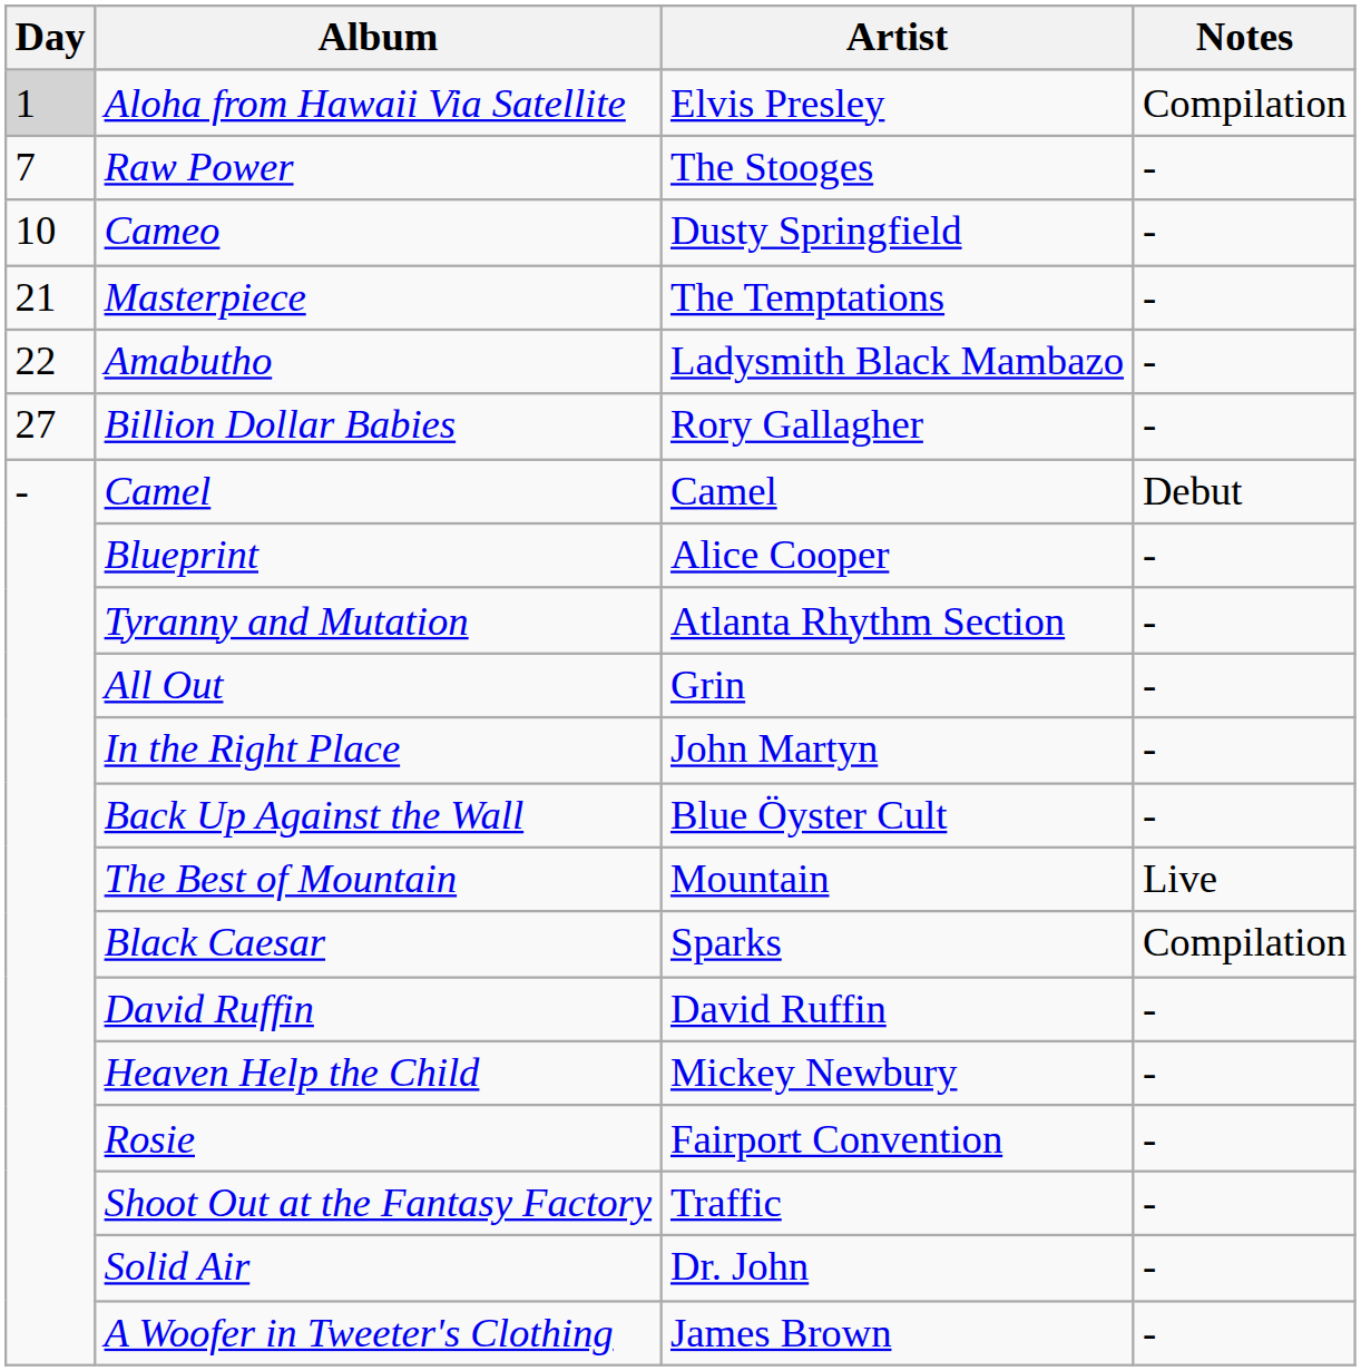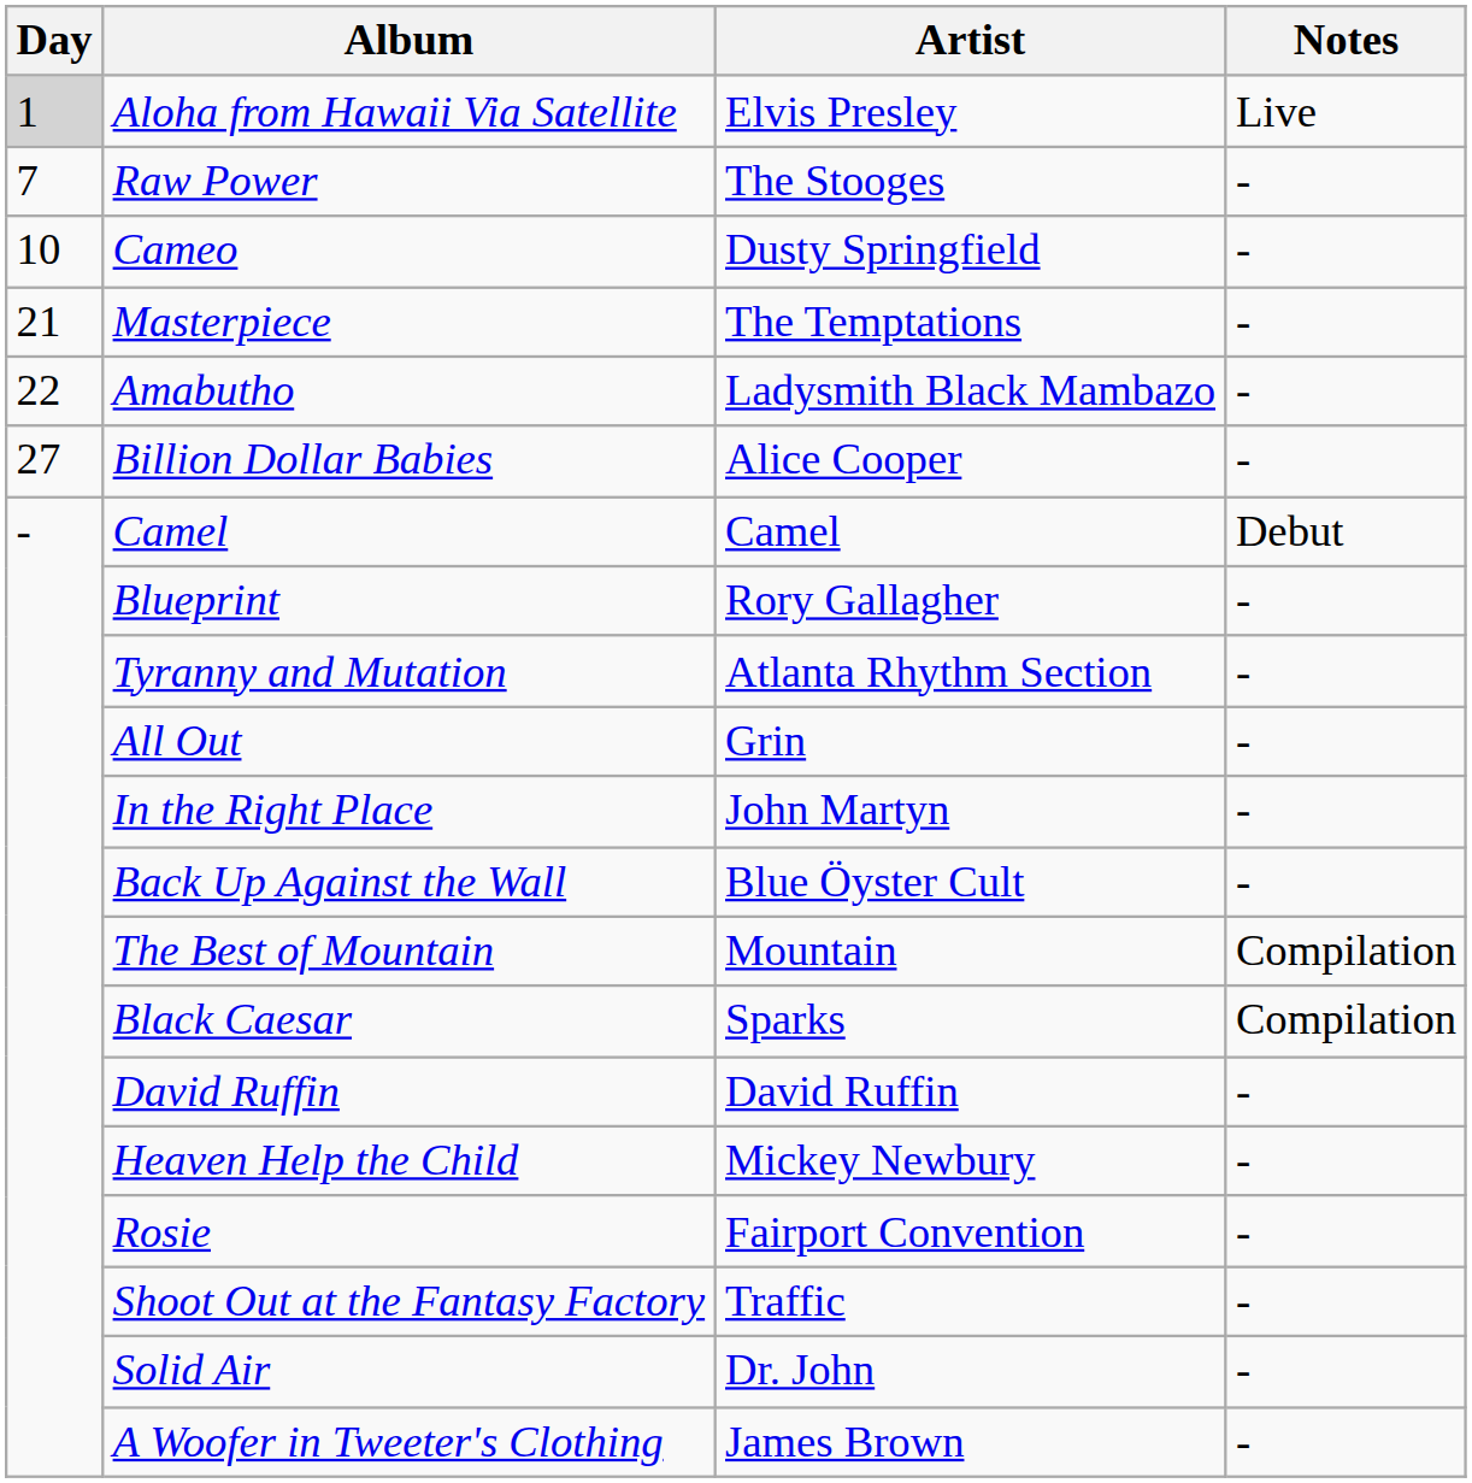 <table class="wikitable">
 <tr>
 <th>Day</th>
 <th>Album</th>
 <th>Artist</th>
 <th>Notes</th>
 </tr>
 <tr>
 <td rowspan="1" style="background: lightgrey; vertical-align:top;">1</td>
 <td><em><a href='#'>Aloha from Hawaii Via Satellite</a></em></td>
 <td><a href='#'>Elvis Presley</a></td>
-<td>Compilation</td>
+<td>Live</td>
 </tr>
 <tr>
 <td style="vertical-align:top;">7</td>
 <td><em><a href='#'>Raw Power</a></em></td>
 <td><a href='#'>The Stooges</a></td>
 <td>-</td>
 </tr>
 <tr>
 <td style="vertical-align:top;">10</td>
 <td><em><a href='#'>Cameo</a></em></td>
 <td><a href='#'>Dusty Springfield</a></td>
 <td>-</td>
 </tr>
 <tr>
 <td style="vertical-align:top;">21</td>
 <td><em><a href='#'>Masterpiece</a></em></td>
 <td><a href='#'>The Temptations</a></td>
 <td>-</td>
 </tr>
 <tr>
 <td style="vertical-align:top;">22</td>
 <td><em><a href='#'>Amabutho</a></em></td>
 <td><a href='#'>Ladysmith Black Mambazo</a></td>
 <td>-</td>
 </tr>
 <tr>
 <td style="vertical-align:top;">27</td>
 <td><em><a href='#'>Billion Dollar Babies</a></em></td>
-<td><a href='#'>Rory Gallagher</a></td>
+<td><a href='#'>Alice Cooper</a></td>
 <td>-</td>
 </tr>
 <tr>
 <td rowspan="14" style="vertical-align:top;">-</td>
 <td><em><a href='#'>Camel</a></em></td>
 <td><a href='#'>Camel</a></td>
 <td>Debut</td>
 </tr>
 <tr>
 <td><em><a href='#'>Blueprint</a></em></td>
-<td><a href='#'>Alice Cooper</a></td>
+<td><a href='#'>Rory Gallagher</a></td>
 <td>-</td>
 </tr>
 <tr>
 <td><em><a href='#'>Tyranny and Mutation</a></em></td>
 <td><a href='#'>Atlanta Rhythm Section</a></td>
 <td>-</td>
 </tr>
 <tr>
 <td><em><a href='#'>All Out</a></em></td>
 <td><a href='#'>Grin</a></td>
 <td>-</td>
 </tr>
 <tr>
 <td><em><a href='#'>In the Right Place</a></em></td>
 <td><a href='#'>John Martyn</a></td>
 <td>-</td>
 </tr>
 <tr>
 <td><em><a href='#'>Back Up Against the Wall</a></em></td>
 <td><a href='#'>Blue Öyster Cult</a></td>
 <td>-</td>
 </tr>
 <tr>
 <td><em><a href='#'>The Best of Mountain</a></em></td>
 <td><a href='#'>Mountain</a></td>
-<td>Live</td>
+<td>Compilation</td>
 </tr>
 <tr>
 <td><em><a href='#'>Black Caesar</a></em></td>
 <td><a href='#'>Sparks</a></td>
 <td>Compilation</td>
 </tr>
 <tr>
 <td><em><a href='#'>David Ruffin</a></em></td>
 <td><a href='#'>David Ruffin</a></td>
 <td>-</td>
 </tr>
 <tr>
 <td><em><a href='#'>Heaven Help the Child</a></em></td>
 <td><a href='#'>Mickey Newbury</a></td>
 <td>-</td>
 </tr>
 <tr>
 <td><em><a href='#'>Rosie</a></em></td>
 <td><a href='#'>Fairport Convention</a></td>
 <td>-</td>
 </tr>
 <tr>
 <td><em><a href='#'>Shoot Out at the Fantasy Factory</a></em></td>
 <td><a href='#'>Traffic</a></td>
 <td>-</td>
 </tr>
 <tr>
 <td><em><a href='#'>Solid Air</a></em></td>
 <td><a href='#'>Dr. John</a></td>
 <td>-</td>
 </tr>
 <tr>
 <td><em><a href='#'>A Woofer in Tweeter's Clothing</a></em></td>
 <td><a href='#'>James Brown</a></td>
 <td>-</td>
 </tr>
 </table>
